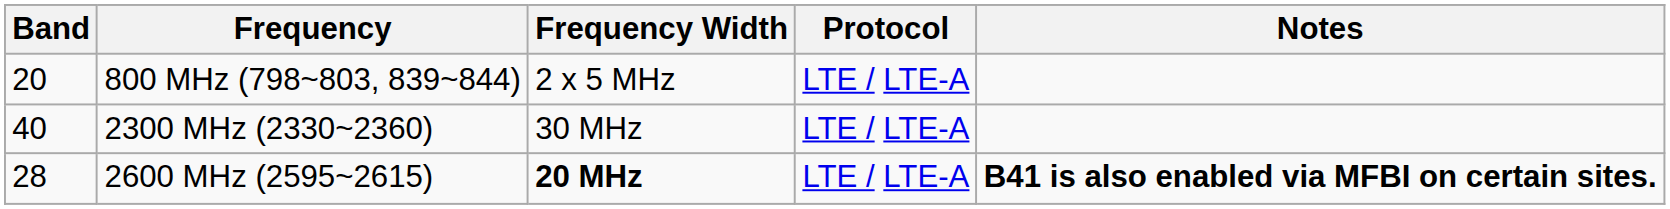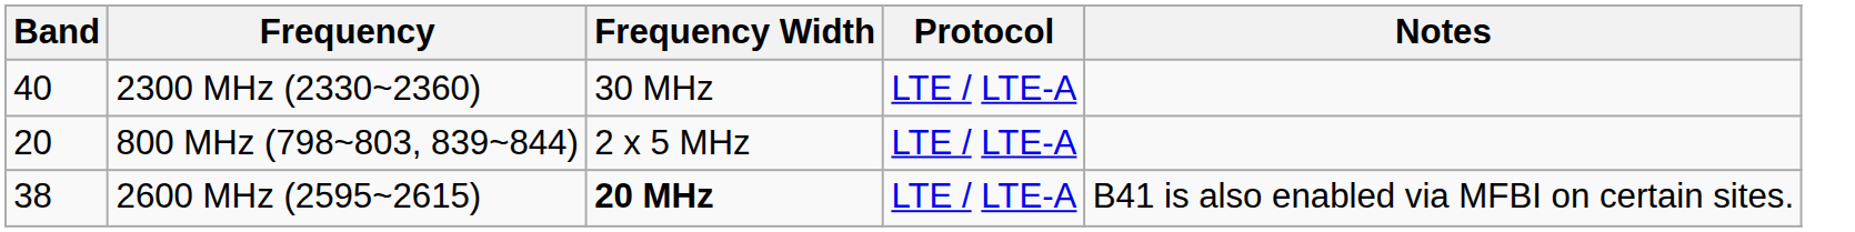 <table class="wikitable sortable">
 <tr>
 <th>Band</th>
 <th>Frequency</th>
 <th>Frequency Width</th>
 <th>Protocol</th>
 <th>Notes</th>
 </tr>
 <tr>
+<td>40</td>
+<td>2300 MHz (2330~2360)</td>
+<td>30 MHz</td>
+<td><a href='#'>LTE /</a> <a href='#'>LTE-A</a></td>
+<td></td>
+</tr>
+<tr>
 <td>20</td>
 <td>800 MHz (798~803, 839~844)</td>
 <td>2 x 5 MHz</td>
 <td><a href='#'>LTE /</a> <a href='#'>LTE-A</a></td>
 <td></td>
 </tr>
 <tr>
-<td>40</td>
-<td>2300 MHz (2330~2360)</td>
-<td>30 MHz</td>
-<td><a href='#'>LTE /</a> <a href='#'>LTE-A</a></td>
-<td></td>
-</tr>
-<tr>
-<td>28</td>
+<td>38</td>
 <td>2600 MHz (2595~2615)</td>
 <td><strong>20 MHz</strong></td>
 <td><a href='#'>LTE /</a> <a href='#'>LTE-A</a></td>
-<td><strong>B41 is also enabled via MFBI on certain sites.</strong></td>
+<td>B41 is also enabled via MFBI on certain sites.</td>
 </tr>
 </table>
